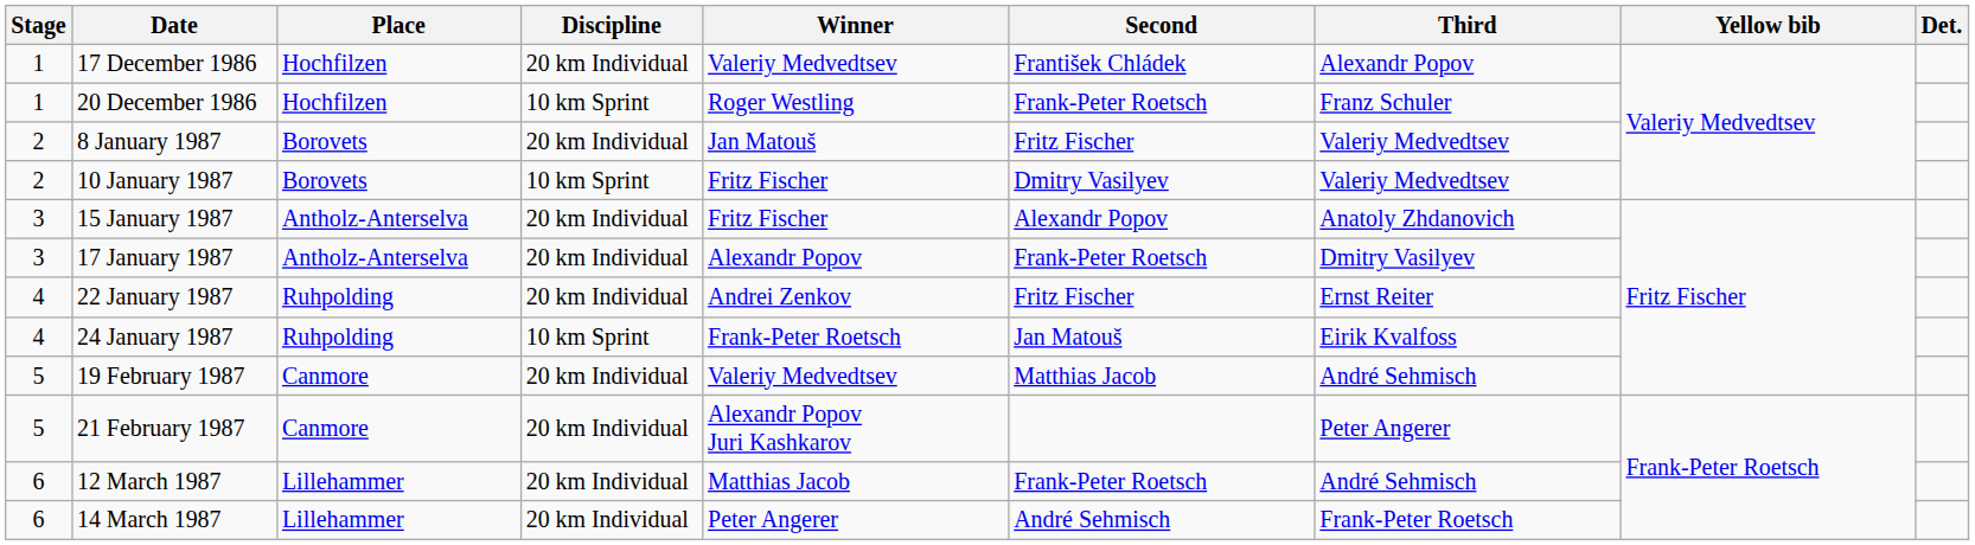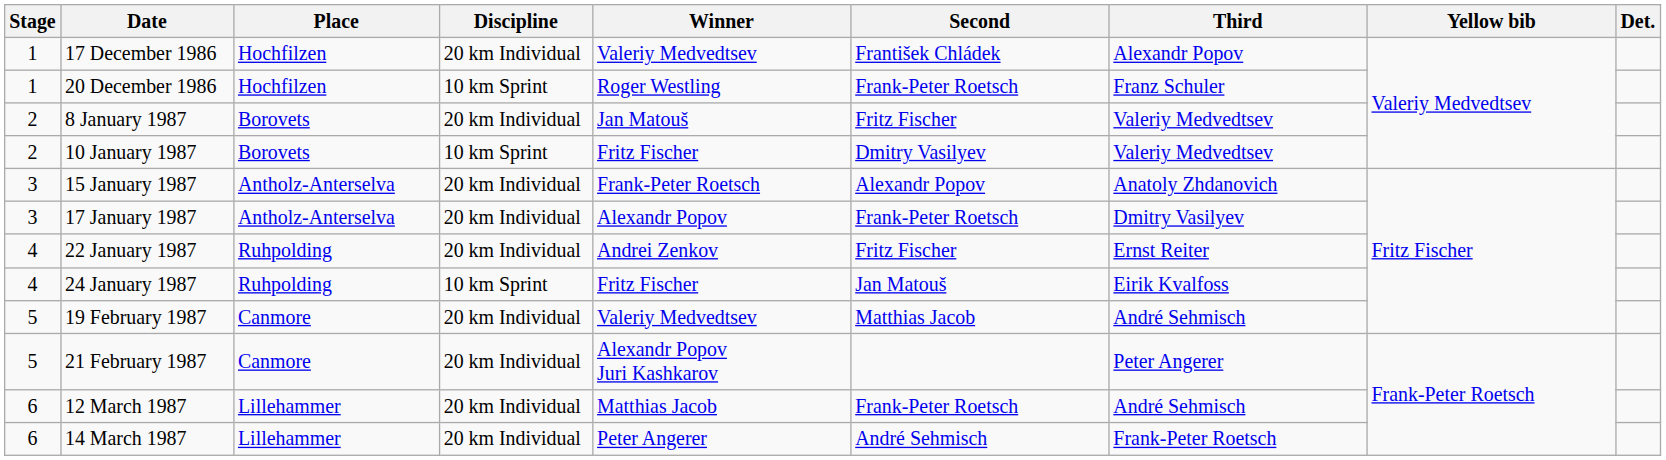 <table class="wikitable" style="font-size:95%;">
 <tr>
 <th width="10">Stage</th>
 <th width="125">Date</th>
 <th width="150">Place</th>
 <th width="110">Discipline</th>
 <th width="190">Winner</th>
 <th width="190">Second</th>
 <th width="190">Third</th>
 <th width="183">Yellow bib <br> </th>
 <th width="8">Det.</th>
 </tr>
 <tr>
 <td align=center>1</td>
 <td>17 December 1986</td>
 <td> <a href='#'>Hochfilzen</a></td>
 <td>20 km Individual</td>
 <td> <a href='#'>Valeriy Medvedtsev</a></td>
 <td> <a href='#'>František Chládek</a></td>
 <td> <a href='#'>Alexandr Popov</a></td>
 <td rowspan="4"> <a href='#'>Valeriy Medvedtsev</a></td>
 <td></td>
 </tr>
 <tr>
 <td align=center>1</td>
 <td>20 December 1986</td>
 <td> <a href='#'>Hochfilzen</a></td>
 <td>10 km Sprint</td>
 <td> <a href='#'>Roger Westling</a></td>
 <td> <a href='#'>Frank-Peter Roetsch</a></td>
 <td> <a href='#'>Franz Schuler</a></td>
 <td></td>
 </tr>
 <tr>
 <td align=center>2</td>
 <td>8 January 1987</td>
 <td> <a href='#'>Borovets</a></td>
 <td>20 km Individual</td>
 <td> <a href='#'>Jan Matouš</a></td>
 <td> <a href='#'>Fritz Fischer</a></td>
 <td> <a href='#'>Valeriy Medvedtsev</a></td>
 <td></td>
 </tr>
 <tr>
 <td align=center>2</td>
 <td>10 January 1987</td>
 <td> <a href='#'>Borovets</a></td>
 <td>10 km Sprint</td>
 <td> <a href='#'>Fritz Fischer</a></td>
 <td> <a href='#'>Dmitry Vasilyev</a></td>
 <td> <a href='#'>Valeriy Medvedtsev</a></td>
 <td></td>
 </tr>
 <tr>
 <td align=center>3</td>
 <td>15 January 1987</td>
 <td> <a href='#'>Antholz-Anterselva</a></td>
 <td>20 km Individual</td>
-<td> <a href='#'>Fritz Fischer</a></td>
+<td> <a href='#'>Frank-Peter Roetsch</a></td>
 <td> <a href='#'>Alexandr Popov</a></td>
 <td> <a href='#'>Anatoly Zhdanovich</a></td>
 <td rowspan="5"> <a href='#'>Fritz Fischer</a></td>
 <td></td>
 </tr>
 <tr>
 <td align=center>3</td>
 <td>17 January 1987</td>
 <td> <a href='#'>Antholz-Anterselva</a></td>
 <td>20 km Individual</td>
 <td> <a href='#'>Alexandr Popov</a></td>
 <td> <a href='#'>Frank-Peter Roetsch</a></td>
 <td> <a href='#'>Dmitry Vasilyev</a></td>
 <td></td>
 </tr>
 <tr>
 <td align=center>4</td>
 <td>22 January 1987</td>
 <td> <a href='#'>Ruhpolding</a></td>
 <td>20 km Individual</td>
 <td> <a href='#'>Andrei Zenkov</a></td>
 <td> <a href='#'>Fritz Fischer</a></td>
 <td> <a href='#'>Ernst Reiter</a></td>
 <td></td>
 </tr>
 <tr>
 <td align=center>4</td>
 <td>24 January 1987</td>
 <td> <a href='#'>Ruhpolding</a></td>
 <td>10 km Sprint</td>
-<td> <a href='#'>Frank-Peter Roetsch</a></td>
+<td> <a href='#'>Fritz Fischer</a></td>
 <td> <a href='#'>Jan Matouš</a></td>
 <td> <a href='#'>Eirik Kvalfoss</a></td>
 <td></td>
 </tr>
 <tr>
 <td align=center>5</td>
 <td>19 February 1987</td>
 <td> <a href='#'>Canmore</a></td>
 <td>20 km Individual</td>
 <td> <a href='#'>Valeriy Medvedtsev</a></td>
 <td> <a href='#'>Matthias Jacob</a></td>
 <td> <a href='#'>André Sehmisch</a></td>
 <td></td>
 </tr>
 <tr>
 <td align=center>5</td>
 <td>21 February 1987</td>
 <td> <a href='#'>Canmore</a></td>
 <td>20 km Individual</td>
 <td> <a href='#'>Alexandr Popov</a> <br> <a href='#'>Juri Kashkarov</a><br></td>
 <td></td>
 <td> <a href='#'>Peter Angerer</a></td>
 <td rowspan="3"> <a href='#'>Frank-Peter Roetsch</a></td>
 <td></td>
 </tr>
 <tr>
 <td align=center>6</td>
 <td>12 March 1987</td>
 <td> <a href='#'>Lillehammer</a></td>
 <td>20 km Individual</td>
 <td> <a href='#'>Matthias Jacob</a></td>
 <td> <a href='#'>Frank-Peter Roetsch</a></td>
 <td> <a href='#'>André Sehmisch</a></td>
 <td></td>
 </tr>
 <tr>
 <td align=center>6</td>
 <td>14 March 1987</td>
 <td> <a href='#'>Lillehammer</a></td>
 <td>20 km Individual</td>
 <td> <a href='#'>Peter Angerer</a></td>
 <td> <a href='#'>André Sehmisch</a></td>
 <td> <a href='#'>Frank-Peter Roetsch</a></td>
 <td></td>
 </tr>
 </table>
